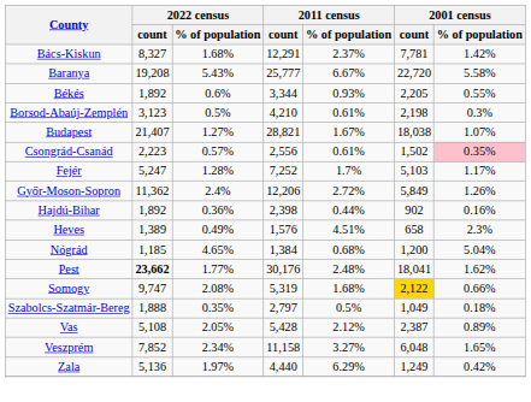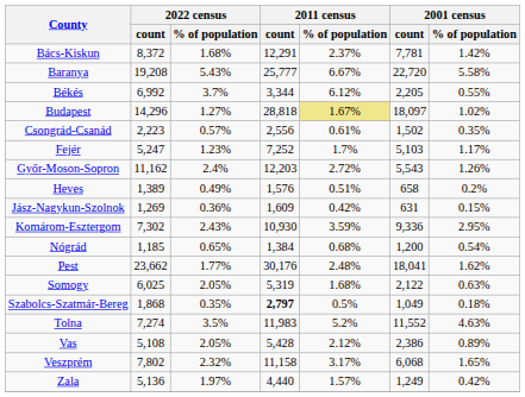 <table class="wikitable sortable" style="text-align: center;">
 <tr>
 <th rowspan=2><a href='#'>County</a></th>
 <th colspan=2>2022 census</th>
 <th colspan=2>2011 census</th>
 <th colspan=2>2001 census</th>
 </tr>
 <tr>
 <th>count</th>
 <th>% of population</th>
 <th>count</th>
 <th>% of population</th>
 <th>count</th>
 <th>% of population</th>
 </tr>
 <tr>
 <td><a href='#'>Bács-Kiskun</a></td>
-<td>8,327</td>
+<td>8,372</td>
 <td>1.68%</td>
 <td>12,291</td>
 <td>2.37%</td>
 <td>7,781</td>
 <td>1.42%</td>
 </tr>
 <tr>
 <td><a href='#'>Baranya</a></td>
 <td>19,208</td>
 <td>5.43%</td>
 <td>25,777</td>
 <td>6.67%</td>
 <td>22,720</td>
 <td>5.58%</td>
 </tr>
 <tr>
 <td><a href='#'>Békés</a></td>
-<td>1,892</td>
-<td>0.6%</td>
+<td>6,992</td>
+<td>3.7%</td>
 <td>3,344</td>
-<td>0.93%</td>
+<td>6.12%</td>
 <td>2,205</td>
 <td>0.55%</td>
 </tr>
 <tr>
-<td><a href='#'>Borsod-Abaúj-Zemplén</a></td>
-<td>3,123</td>
-<td>0.5%</td>
-<td>4,210</td>
-<td>0.61%</td>
-<td>2,198</td>
-<td>0.3%</td>
-</tr>
-<tr>
 <td><a href='#'>Budapest</a></td>
-<td>21,407</td>
+<td>14,296</td>
 <td>1.27%</td>
-<td>28,821</td>
-<td>1.67%</td>
-<td>18,038</td>
-<td>1.07%</td>
+<td>28,818</td>
+<td style="background: khaki;">1.67%</td>
+<td>18,097</td>
+<td>1.02%</td>
 </tr>
 <tr>
 <td><a href='#'>Csongrád-Csanád</a></td>
 <td>2,223</td>
 <td>0.57%</td>
 <td>2,556</td>
 <td>0.61%</td>
 <td>1,502</td>
-<td style="background: pink;">0.35%</td>
+<td>0.35%</td>
 </tr>
 <tr>
 <td><a href='#'>Fejér</a></td>
 <td>5,247</td>
-<td>1.28%</td>
+<td>1.23%</td>
 <td>7,252</td>
 <td>1.7%</td>
 <td>5,103</td>
 <td>1.17%</td>
 </tr>
 <tr>
 <td><a href='#'>Győr-Moson-Sopron</a></td>
-<td>11,362</td>
+<td>11,162</td>
 <td>2.4%</td>
-<td>12,206</td>
+<td>12,203</td>
 <td>2.72%</td>
-<td>5,849</td>
+<td>5,543</td>
 <td>1.26%</td>
-</tr>
-<tr>
-<td><a href='#'>Hajdú-Bihar</a></td>
-<td>1,892</td>
-<td>0.36%</td>
-<td>2,398</td>
-<td>0.44%</td>
-<td>902</td>
-<td>0.16%</td>
 </tr>
 <tr>
 <td><a href='#'>Heves</a></td>
 <td>1,389</td>
 <td>0.49%</td>
 <td>1,576</td>
-<td>4.51%</td>
+<td>0.51%</td>
 <td>658</td>
-<td>2.3%</td>
+<td>0.2%</td>
+</tr>
+<tr>
+<td><a href='#'>Jász-Nagykun-Szolnok</a></td>
+<td>1,269</td>
+<td>0.36%</td>
+<td>1,609</td>
+<td>0.42%</td>
+<td>631</td>
+<td>0.15%</td>
+</tr>
+<tr>
+<td><a href='#'>Komárom-Esztergom</a></td>
+<td>7,302</td>
+<td>2.43%</td>
+<td>10,930</td>
+<td>3.59%</td>
+<td>9,336</td>
+<td>2.95%</td>
 </tr>
 <tr>
 <td><a href='#'>Nógrád</a></td>
 <td>1,185</td>
-<td>4.65%</td>
+<td>0.65%</td>
 <td>1,384</td>
 <td>0.68%</td>
 <td>1,200</td>
-<td>5.04%</td>
+<td>0.54%</td>
 </tr>
 <tr>
 <td><a href='#'>Pest</a></td>
-<td><strong>23,662</strong></td>
+<td>23,662</td>
 <td>1.77%</td>
 <td>30,176</td>
 <td>2.48%</td>
 <td>18,041</td>
 <td>1.62%</td>
 </tr>
 <tr>
 <td><a href='#'>Somogy</a></td>
-<td>9,747</td>
-<td>2.08%</td>
+<td>6,025</td>
+<td>2.05%</td>
 <td>5,319</td>
 <td>1.68%</td>
-<td style="background: gold;">2,122</td>
-<td>0.66%</td>
+<td>2,122</td>
+<td>0.63%</td>
 </tr>
 <tr>
 <td><a href='#'>Szabolcs-Szatmár-Bereg</a></td>
-<td>1,888</td>
+<td>1,868</td>
 <td>0.35%</td>
-<td>2,797</td>
+<td><strong>2,797</strong></td>
 <td>0.5%</td>
 <td>1,049</td>
 <td>0.18%</td>
+</tr>
+<tr>
+<td><a href='#'>Tolna</a></td>
+<td>7,274</td>
+<td>3.5%</td>
+<td>11,983</td>
+<td>5.2%</td>
+<td>11,552</td>
+<td>4.63%</td>
 </tr>
 <tr>
 <td><a href='#'>Vas</a></td>
 <td>5,108</td>
 <td>2.05%</td>
 <td>5,428</td>
 <td>2.12%</td>
-<td>2,387</td>
+<td>2,386</td>
 <td>0.89%</td>
 </tr>
 <tr>
 <td><a href='#'>Veszprém</a></td>
-<td>7,852</td>
-<td>2.34%</td>
+<td>7,802</td>
+<td>2.32%</td>
 <td>11,158</td>
-<td>3.27%</td>
-<td>6,048</td>
+<td>3.17%</td>
+<td>6,068</td>
 <td>1.65%</td>
 </tr>
 <tr>
 <td><a href='#'>Zala</a></td>
 <td>5,136</td>
 <td>1.97%</td>
 <td>4,440</td>
-<td>6.29%</td>
+<td>1.57%</td>
 <td>1,249</td>
 <td>0.42%</td>
 </tr>
 <tr>
 </tr>
 </table>
